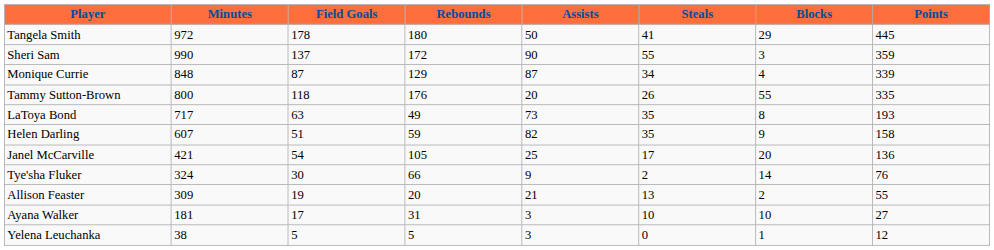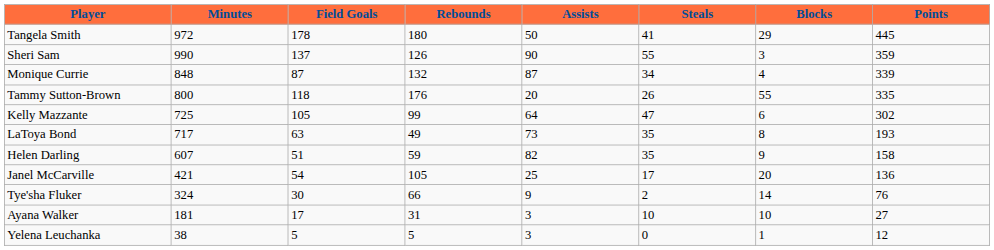 <table class="wikitable sortable sortable">
 <tr>
 <th style="background:#FF6E3D; color:#004D99;" width="10%">Player</th>
 <th style="background:#FF6E3D; color:#004D99;" width="7%">Minutes</th>
 <th style="background:#FF6E3D; color:#004D99;" width="7%">Field Goals</th>
 <th style="background:#FF6E3D; color:#004D99;" width="7%">Rebounds</th>
 <th style="background:#FF6E3D; color:#004D99;" width="7%">Assists</th>
 <th style="background:#FF6E3D; color:#004D99;" width="7%">Steals</th>
 <th style="background:#FF6E3D; color:#004D99;" width="7%">Blocks</th>
 <th style="background:#FF6E3D; color:#004D99;" width="7%">Points</th>
 </tr>
 <tr>
 <td>Tangela Smith</td>
 <td>972</td>
 <td>178</td>
 <td>180</td>
 <td>50</td>
 <td>41</td>
 <td>29</td>
 <td>445</td>
 </tr>
 <tr>
 <td>Sheri Sam</td>
 <td>990</td>
 <td>137</td>
-<td>172</td>
+<td>126</td>
 <td>90</td>
 <td>55</td>
 <td>3</td>
 <td>359</td>
 </tr>
 <tr>
 <td>Monique Currie</td>
 <td>848</td>
 <td>87</td>
-<td>129</td>
+<td>132</td>
 <td>87</td>
 <td>34</td>
 <td>4</td>
 <td>339</td>
 </tr>
 <tr>
 <td>Tammy Sutton-Brown</td>
 <td>800</td>
 <td>118</td>
 <td>176</td>
 <td>20</td>
 <td>26</td>
 <td>55</td>
 <td>335</td>
+</tr>
+<tr>
+<td>Kelly Mazzante</td>
+<td>725</td>
+<td>105</td>
+<td>99</td>
+<td>64</td>
+<td>47</td>
+<td>6</td>
+<td>302</td>
 </tr>
 <tr>
 <td>LaToya Bond</td>
 <td>717</td>
 <td>63</td>
 <td>49</td>
 <td>73</td>
 <td>35</td>
 <td>8</td>
 <td>193</td>
 </tr>
 <tr>
 <td>Helen Darling</td>
 <td>607</td>
 <td>51</td>
 <td>59</td>
 <td>82</td>
 <td>35</td>
 <td>9</td>
 <td>158</td>
 </tr>
 <tr>
 <td>Janel McCarville</td>
 <td>421</td>
 <td>54</td>
 <td>105</td>
 <td>25</td>
 <td>17</td>
 <td>20</td>
 <td>136</td>
 </tr>
 <tr>
 <td>Tye'sha Fluker</td>
 <td>324</td>
 <td>30</td>
 <td>66</td>
 <td>9</td>
 <td>2</td>
 <td>14</td>
 <td>76</td>
 </tr>
 <tr>
-<td>Allison Feaster</td>
-<td>309</td>
-<td>19</td>
-<td>20</td>
-<td>21</td>
-<td>13</td>
-<td>2</td>
-<td>55</td>
-</tr>
-<tr>
 <td>Ayana Walker</td>
 <td>181</td>
 <td>17</td>
 <td>31</td>
 <td>3</td>
 <td>10</td>
 <td>10</td>
 <td>27</td>
 </tr>
 <tr>
 <td>Yelena Leuchanka</td>
 <td>38</td>
 <td>5</td>
 <td>5</td>
 <td>3</td>
 <td>0</td>
 <td>1</td>
 <td>12</td>
 </tr>
 </table>
